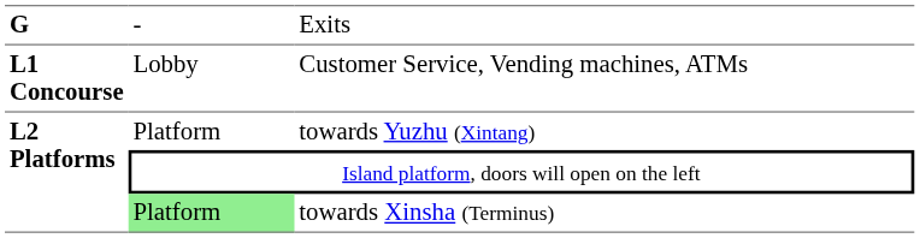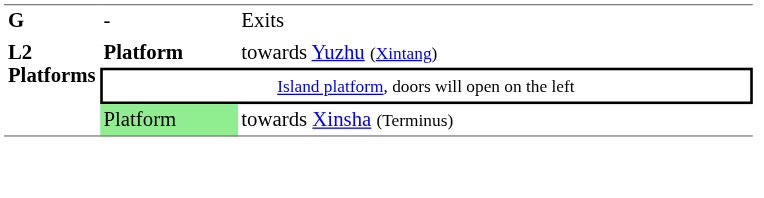 <table table border=0 cellspacing=0 cellpadding=3>
 <tr>
 <td style="border-top:solid 1px gray;" width=50 valign=top><strong>G</strong></td>
 <td style="border-top:solid 1px gray;" width=100 valign=top>-</td>
 <td style="border-top:solid 1px gray;" width=390 valign=top>Exits</td>
 </tr>
 <tr>
-<td style="border-bottom:solid 1px gray; border-top:solid 1px gray;" valign=top width=50><strong>L1<br>Concourse</strong></td>
-<td style="border-bottom:solid 1px gray; border-top:solid 1px gray;" valign=top width=100>Lobby</td>
-<td style="border-bottom:solid 1px gray; border-top:solid 1px gray;" valign=top width=390>Customer Service, Vending machines, ATMs</td>
-</tr>
-<tr>
 <td style="border-bottom:solid 1px gray;" rowspan=3 valign=top><strong>L2<br>Platforms</strong></td>
-<td>Platform </td>
+<td><strong>Platform </strong></td>
 <td>  towards <a href='#'>Yuzhu</a> <small>(<a href='#'>Xintang</a>)</small></td>
 </tr>
 <tr>
 <td style="border-right:solid 2px black;border-left:solid 2px black;border-top:solid 2px black;border-bottom:solid 2px black;text-align:center;" colspan=2><small><a href='#'>Island platform</a>, doors will open on the left</small></td>
 </tr>
 <tr>
 <td style="background: lightgreen; border-bottom:solid 1px gray;">Platform </td>
 <td style="border-bottom:solid 1px gray;"> towards <a href='#'>Xinsha</a> <small>(Terminus) </small></td>
 </tr>
 </table>
